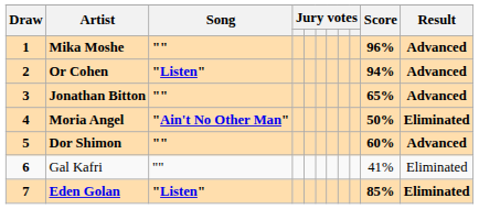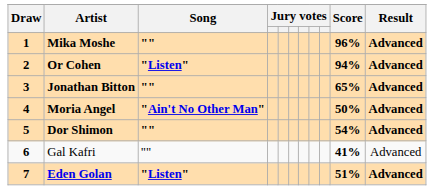 <table class="sortable wikitable" style="margin: 1em auto 1em auto; text-align:center; font-size:90%; line-height:18px;">
 <tr>
 </tr>
 <tr>
 <th rowspan="2">Draw</th>
 <th rowspan="2">Artist</th>
 <th rowspan="2">Song</th>
 <th colspan="6" class="unsortable">Jury votes</th>
 <th rowspan="2">Score</th>
 <th rowspan="2">Result</th>
 </tr>
 <tr>
 <th class="unsortable"></th>
 <th class="unsortable"></th>
 <th class="unsortable"></th>
 <th class="unsortable"></th>
 <th class="unsortable"></th>
 <th class="unsortable"></th>
 </tr>
 <tr style="font-weight:bold; background:navajowhite;">
 <td>1</td>
 <td align="left">Mika Moshe</td>
 <td align="left">""</td>
 <td></td>
 <td></td>
 <td></td>
 <td></td>
 <td></td>
 <td></td>
 <td>96%</td>
 <td>Advanced</td>
 </tr>
 <tr style="font-weight:bold; background:navajowhite;">
 <td>2</td>
 <td align="left">Or Cohen</td>
 <td align="left">"<a href='#'>Listen</a>"</td>
 <td></td>
 <td></td>
 <td></td>
 <td></td>
 <td></td>
 <td></td>
 <td>94%</td>
 <td>Advanced</td>
 </tr>
 <tr style="font-weight:bold; background:navajowhite;">
 <td>3</td>
 <td align="left">Jonathan Bitton</td>
 <td align="left">""</td>
 <td></td>
 <td></td>
 <td></td>
 <td></td>
 <td></td>
 <td></td>
 <td>65%</td>
 <td>Advanced</td>
 </tr>
 <tr style="font-weight:bold; background:navajowhite;">
 <td>4</td>
 <td align="left">Moria Angel</td>
 <td align="left">"<a href='#'>Ain't No Other Man</a>"</td>
 <td></td>
 <td></td>
 <td></td>
 <td></td>
 <td></td>
 <td></td>
 <td>50%</td>
-<td>Eliminated</td>
+<td>Advanced</td>
 </tr>
 <tr style="font-weight:bold; background:navajowhite;">
 <td>5</td>
 <td align="left">Dor Shimon</td>
 <td align="left">""</td>
 <td></td>
 <td></td>
 <td></td>
 <td></td>
 <td></td>
 <td></td>
-<td>60%</td>
+<td>54%</td>
 <td>Advanced</td>
 </tr>
 <tr>
 <td><strong>6</strong></td>
 <td align="left">Gal Kafri</td>
 <td align="left">""</td>
 <td></td>
 <td></td>
 <td></td>
 <td></td>
 <td></td>
 <td></td>
-<td>41%</td>
-<td>Eliminated</td>
+<td><strong>41%</strong></td>
+<td>Advanced</td>
 </tr>
 <tr style="font-weight:bold; background:navajowhite;">
 <td>7</td>
 <td align="left"><a href='#'>Eden Golan</a></td>
 <td align="left">"<a href='#'>Listen</a>"</td>
 <td></td>
 <td></td>
 <td></td>
 <td></td>
 <td></td>
 <td></td>
-<td>85%</td>
-<td>Eliminated</td>
+<td>51%</td>
+<td>Advanced</td>
 </tr>
 </table>
